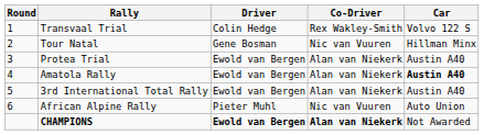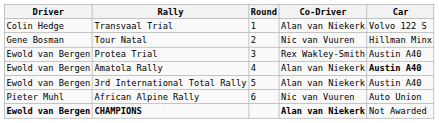 <table class="wikitable">
 <tr>
+<th>Driver</th>
+<th>Rally</th>
 <th>Round</th>
-<th>Rally</th>
-<th>Driver</th>
 <th>Co-Driver</th>
 <th>Car</th>
 </tr>
 <tr>
+<td>Colin Hedge</td>
+<td>Transvaal Trial</td>
 <td>1</td>
-<td>Transvaal Trial</td>
-<td>Colin Hedge</td>
-<td>Rex Wakley-Smith</td>
+<td>Alan van Niekerk</td>
 <td>Volvo 122 S</td>
 </tr>
 <tr>
+<td>Gene Bosman</td>
+<td>Tour Natal</td>
 <td>2</td>
-<td>Tour Natal</td>
-<td>Gene Bosman</td>
 <td>Nic van Vuuren</td>
 <td>Hillman Minx</td>
 </tr>
 <tr>
+<td>Ewold van Bergen</td>
+<td>Protea Trial</td>
 <td>3</td>
-<td>Protea Trial</td>
+<td>Rex Wakley-Smith</td>
+<td>Austin A40</td>
+</tr>
+<tr>
 <td>Ewold van Bergen</td>
+<td>Amatola Rally</td>
+<td>4</td>
+<td>Alan van Niekerk</td>
+<td><strong>Austin A40</strong></td>
+</tr>
+<tr>
+<td>Ewold van Bergen</td>
+<td>3rd International Total Rally</td>
+<td>5</td>
 <td>Alan van Niekerk</td>
 <td>Austin A40</td>
 </tr>
 <tr>
-<td>4</td>
-<td>Amatola Rally</td>
-<td>Ewold van Bergen</td>
-<td>Alan van Niekerk</td>
-<td><strong>Austin A40</strong></td>
-</tr>
-<tr>
-<td>5</td>
-<td>3rd International Total Rally</td>
-<td>Ewold van Bergen</td>
-<td>Alan van Niekerk</td>
-<td>Austin A40</td>
-</tr>
-<tr>
+<td>Pieter Muhl</td>
+<td>African Alpine Rally</td>
 <td>6</td>
-<td>African Alpine Rally</td>
-<td>Pieter Muhl</td>
 <td>Nic van Vuuren</td>
 <td>Auto Union</td>
 </tr>
 <tr>
+<td><strong>Ewold van Bergen</strong></td>
+<td><strong>CHAMPIONS</strong></td>
 <td></td>
-<td><strong>CHAMPIONS</strong></td>
-<td><strong>Ewold van Bergen</strong></td>
 <td><strong>Alan van Niekerk</strong></td>
 <td>Not Awarded</td>
 </tr>
 </table>
